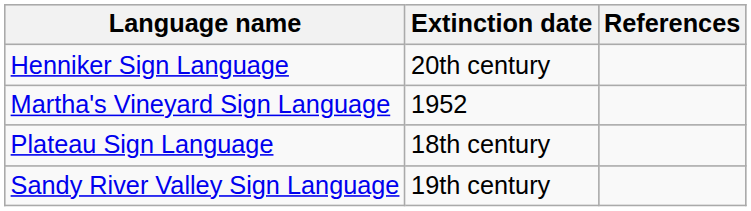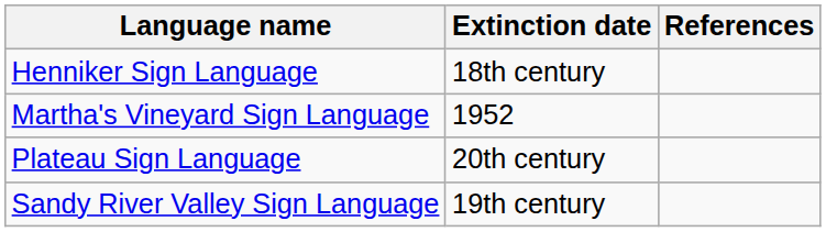 <table class="wikitable sortable">
 <tr>
 <th>Language name</th>
 <th>Extinction date</th>
 <th>References</th>
 </tr>
 <tr>
 <td><a href='#'>Henniker Sign Language</a></td>
-<td>20th century</td>
+<td>18th century</td>
 <td></td>
 </tr>
 <tr>
 <td><a href='#'>Martha's Vineyard Sign Language</a></td>
 <td>1952</td>
 <td></td>
 </tr>
 <tr>
 <td><a href='#'>Plateau Sign Language</a></td>
-<td>18th century</td>
+<td>20th century</td>
 <td></td>
 </tr>
 <tr>
 <td><a href='#'>Sandy River Valley Sign Language</a></td>
 <td>19th century</td>
 <td></td>
 </tr>
 </table>
